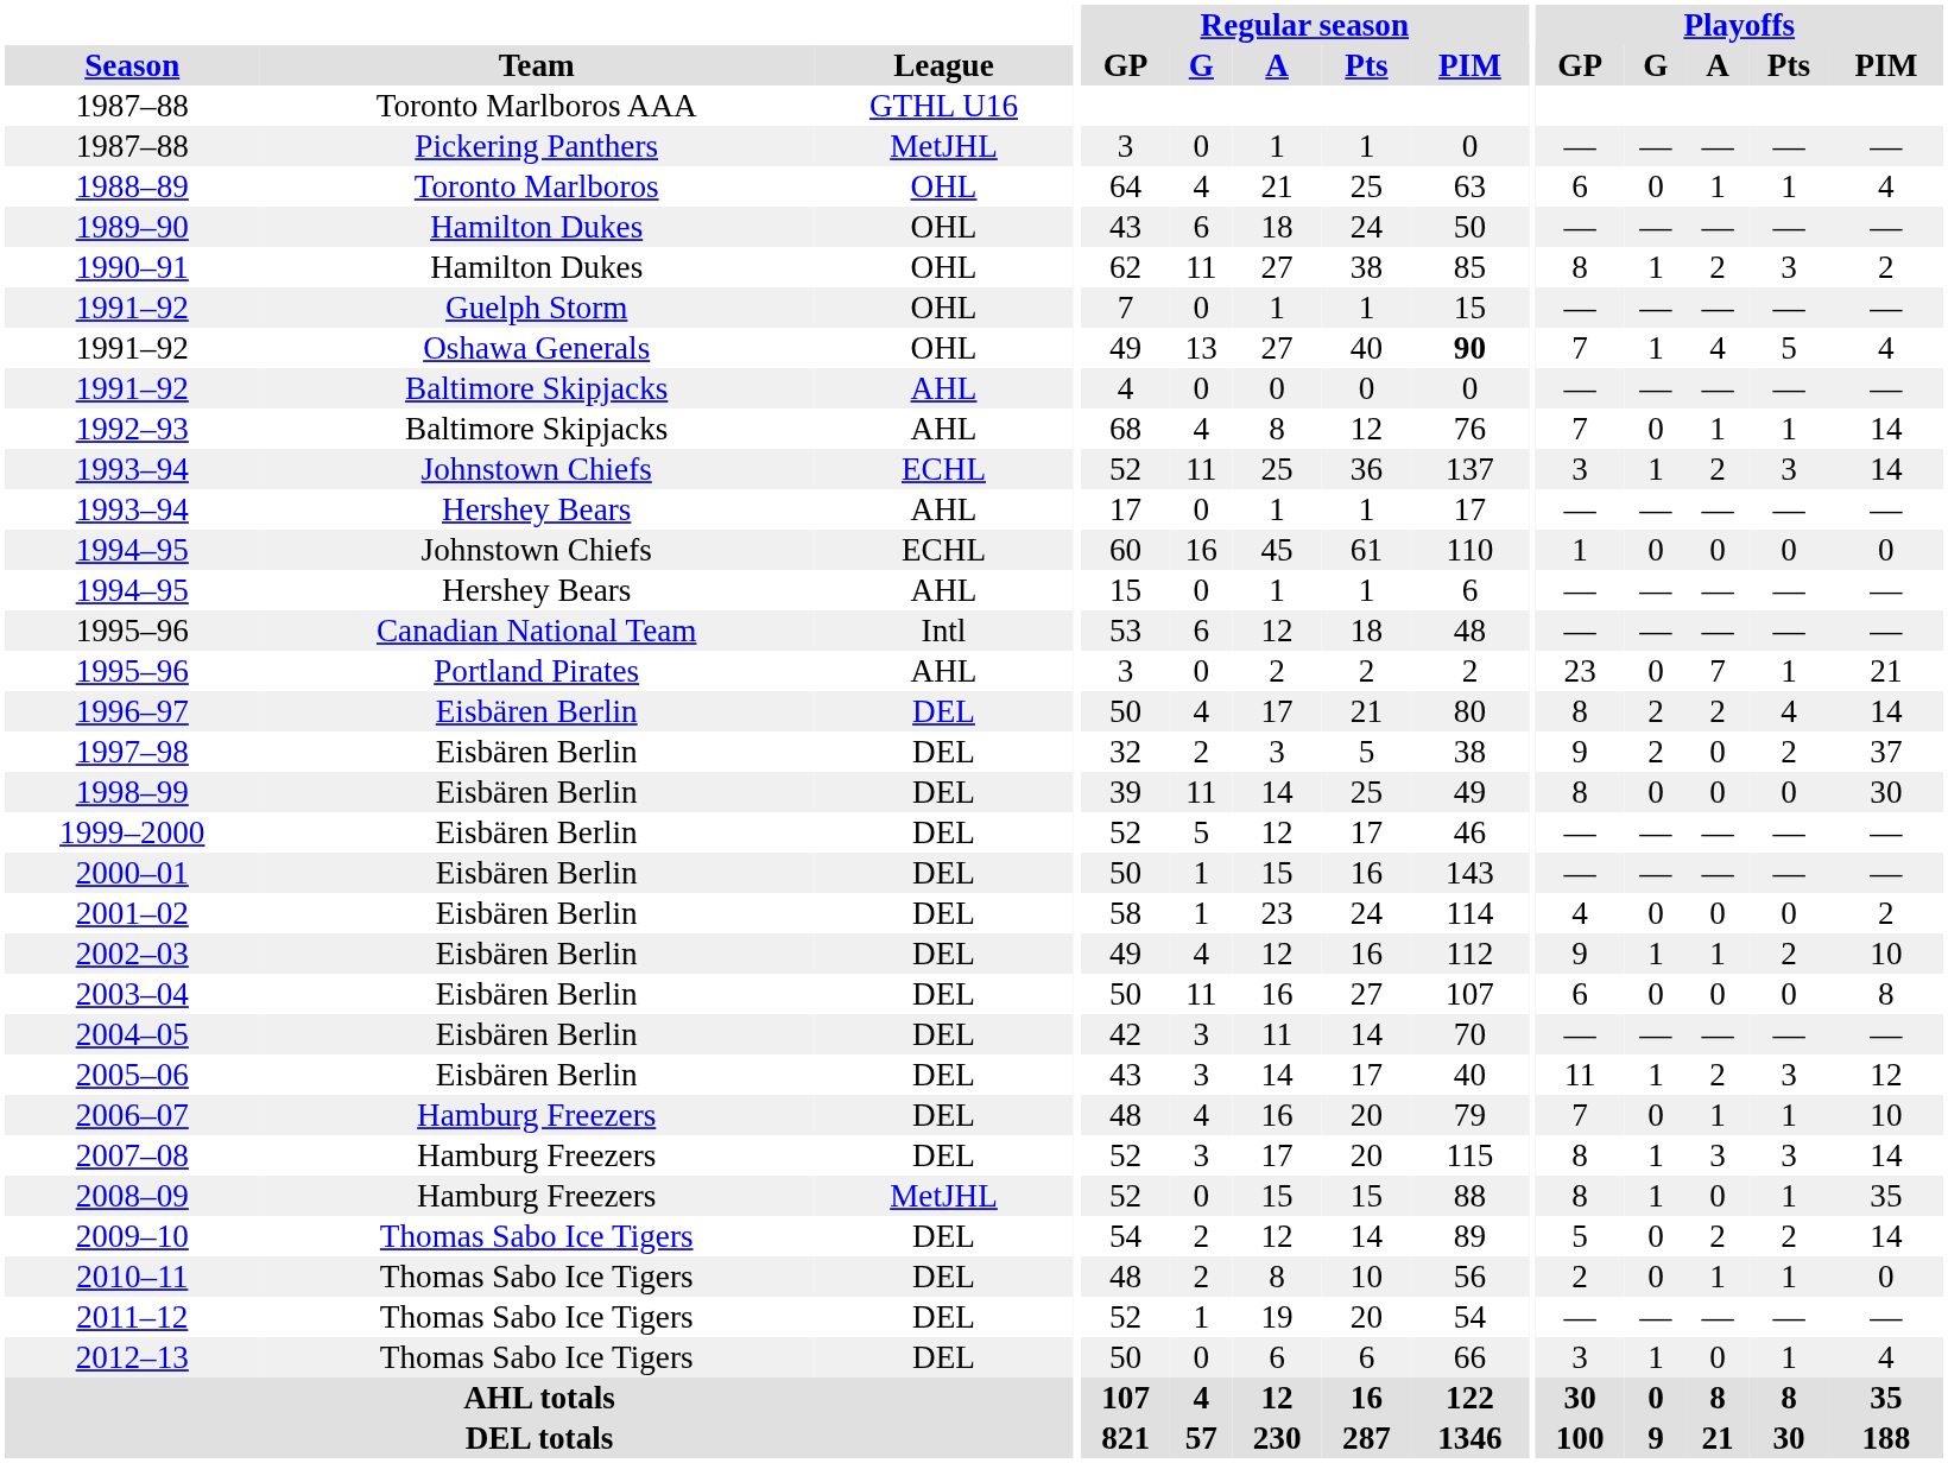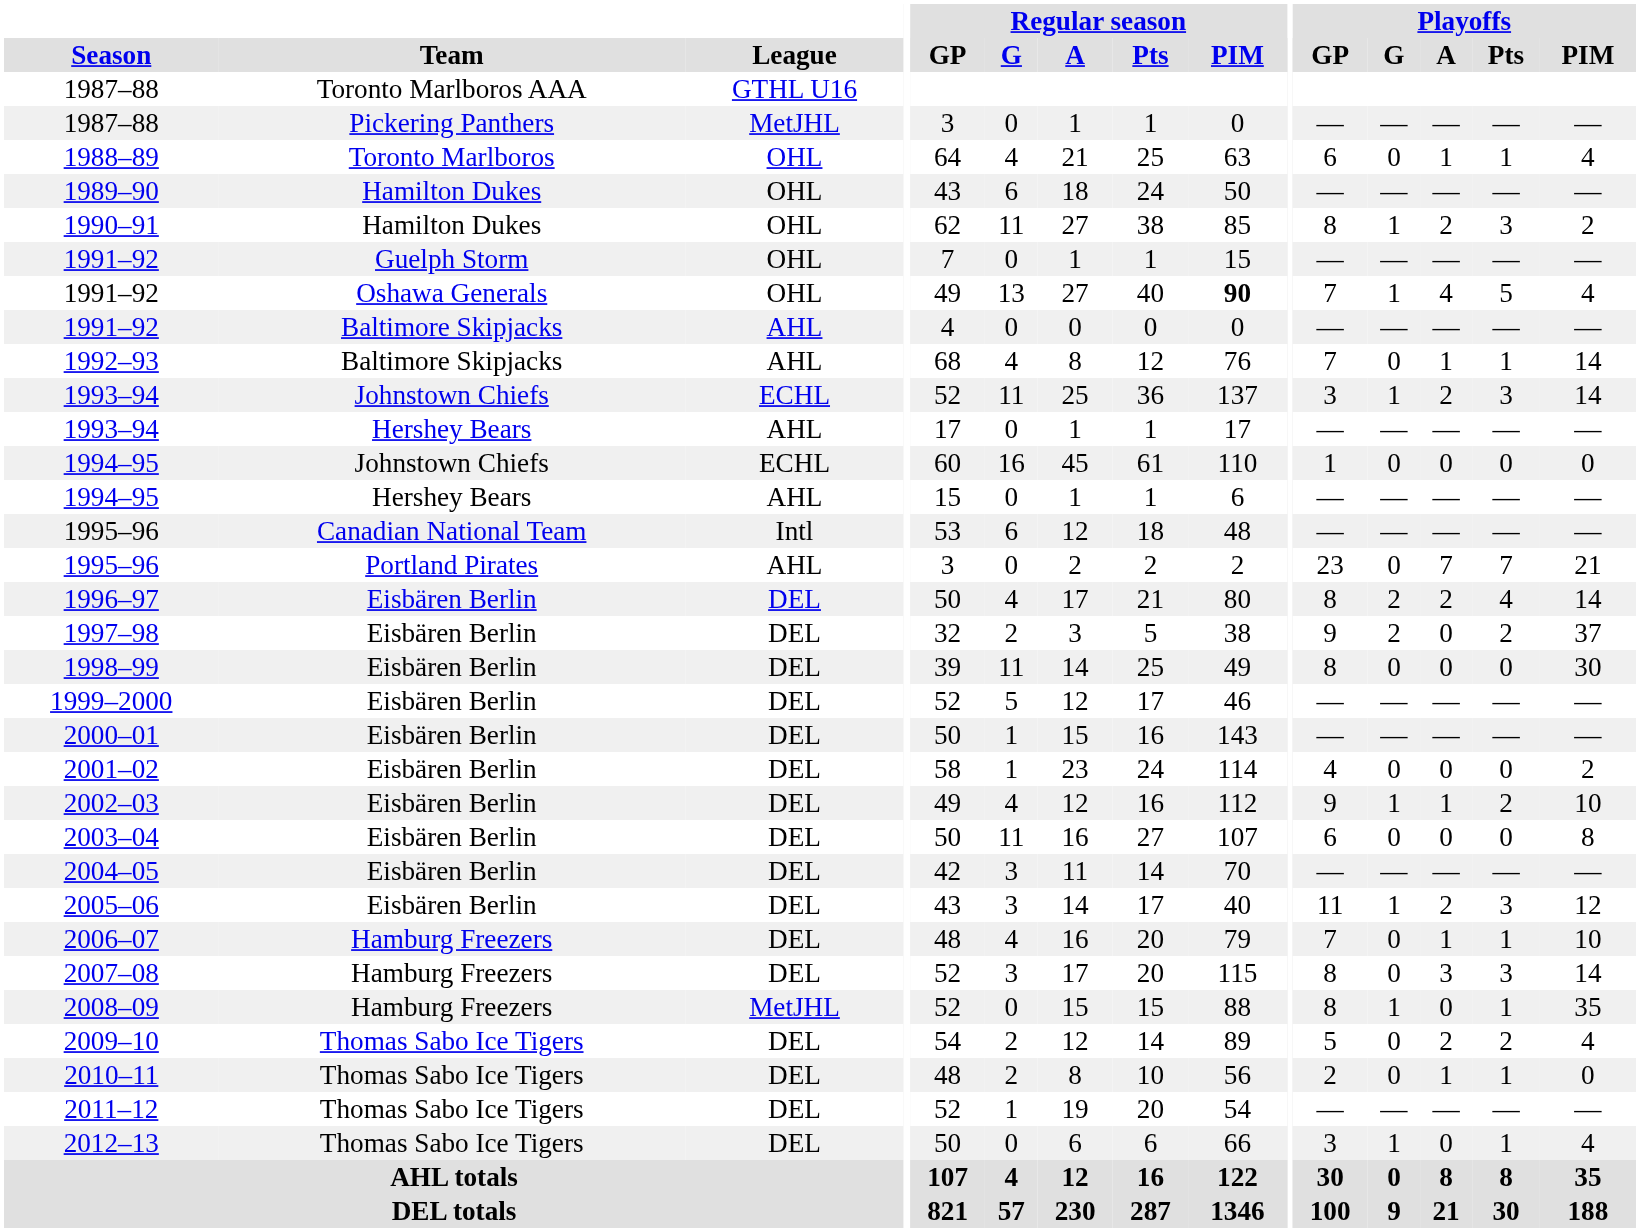 <table border="0" cellpadding="1" cellspacing="0" style="text-align:center; width:60em">
 <tr bgcolor="#e0e0e0">
 <th colspan="3" bgcolor="#ffffff"></th>
 <th rowspan="99" bgcolor="#ffffff"></th>
 <th colspan="5"><a href='#'>Regular season</a></th>
 <th rowspan="99" bgcolor="#ffffff"></th>
 <th colspan="5"><a href='#'>Playoffs</a></th>
 </tr>
 <tr bgcolor="#e0e0e0">
 <th><a href='#'>Season</a></th>
 <th>Team</th>
 <th>League</th>
 <th>GP</th>
 <th><a href='#'>G</a></th>
 <th><a href='#'>A</a></th>
 <th><a href='#'>Pts</a></th>
 <th><a href='#'>PIM</a></th>
 <th>GP</th>
 <th>G</th>
 <th>A</th>
 <th>Pts</th>
 <th>PIM</th>
 </tr>
 <tr>
 <td>1987–88</td>
 <td>Toronto Marlboros AAA</td>
 <td><a href='#'>GTHL U16</a></td>
 <td></td>
 <td></td>
 <td></td>
 <td></td>
 <td></td>
 <td></td>
 <td></td>
 <td></td>
 <td></td>
 <td></td>
 </tr>
 <tr bgcolor="#f0f0f0">
 <td>1987–88</td>
 <td><a href='#'>Pickering Panthers</a></td>
 <td><a href='#'>MetJHL</a></td>
 <td>3</td>
 <td>0</td>
 <td>1</td>
 <td>1</td>
 <td>0</td>
 <td>—</td>
 <td>—</td>
 <td>—</td>
 <td>—</td>
 <td>—</td>
 </tr>
 <tr>
 <td><a href='#'>1988–89</a></td>
 <td><a href='#'>Toronto Marlboros</a></td>
 <td><a href='#'>OHL</a></td>
 <td>64</td>
 <td>4</td>
 <td>21</td>
 <td>25</td>
 <td>63</td>
 <td>6</td>
 <td>0</td>
 <td>1</td>
 <td>1</td>
 <td>4</td>
 </tr>
 <tr bgcolor="#f0f0f0">
 <td><a href='#'>1989–90</a></td>
 <td><a href='#'>Hamilton Dukes</a></td>
 <td>OHL</td>
 <td>43</td>
 <td>6</td>
 <td>18</td>
 <td>24</td>
 <td>50</td>
 <td>—</td>
 <td>—</td>
 <td>—</td>
 <td>—</td>
 <td>—</td>
 </tr>
 <tr>
 <td><a href='#'>1990–91</a></td>
 <td>Hamilton Dukes</td>
 <td>OHL</td>
 <td>62</td>
 <td>11</td>
 <td>27</td>
 <td>38</td>
 <td>85</td>
 <td>8</td>
 <td>1</td>
 <td>2</td>
 <td>3</td>
 <td>2</td>
 </tr>
 <tr bgcolor="#f0f0f0">
 <td><a href='#'>1991–92</a></td>
 <td><a href='#'>Guelph Storm</a></td>
 <td>OHL</td>
 <td>7</td>
 <td>0</td>
 <td>1</td>
 <td>1</td>
 <td>15</td>
 <td>—</td>
 <td>—</td>
 <td>—</td>
 <td>—</td>
 <td>—</td>
 </tr>
 <tr>
 <td>1991–92</td>
 <td><a href='#'>Oshawa Generals</a></td>
 <td>OHL</td>
 <td>49</td>
 <td>13</td>
 <td>27</td>
 <td>40</td>
 <td><strong>90</strong></td>
 <td>7</td>
 <td>1</td>
 <td>4</td>
 <td>5</td>
 <td>4</td>
 </tr>
 <tr bgcolor="#f0f0f0">
 <td><a href='#'>1991–92</a></td>
 <td><a href='#'>Baltimore Skipjacks</a></td>
 <td><a href='#'>AHL</a></td>
 <td>4</td>
 <td>0</td>
 <td>0</td>
 <td>0</td>
 <td>0</td>
 <td>—</td>
 <td>—</td>
 <td>—</td>
 <td>—</td>
 <td>—</td>
 </tr>
 <tr>
 <td><a href='#'>1992–93</a></td>
 <td>Baltimore Skipjacks</td>
 <td>AHL</td>
 <td>68</td>
 <td>4</td>
 <td>8</td>
 <td>12</td>
 <td>76</td>
 <td>7</td>
 <td>0</td>
 <td>1</td>
 <td>1</td>
 <td>14</td>
 </tr>
 <tr bgcolor="#f0f0f0">
 <td><a href='#'>1993–94</a></td>
 <td><a href='#'>Johnstown Chiefs</a></td>
 <td><a href='#'>ECHL</a></td>
 <td>52</td>
 <td>11</td>
 <td>25</td>
 <td>36</td>
 <td>137</td>
 <td>3</td>
 <td>1</td>
 <td>2</td>
 <td>3</td>
 <td>14</td>
 </tr>
 <tr>
 <td><a href='#'>1993–94</a></td>
 <td><a href='#'>Hershey Bears</a></td>
 <td>AHL</td>
 <td>17</td>
 <td>0</td>
 <td>1</td>
 <td>1</td>
 <td>17</td>
 <td>—</td>
 <td>—</td>
 <td>—</td>
 <td>—</td>
 <td>—</td>
 </tr>
 <tr bgcolor="#f0f0f0">
 <td><a href='#'>1994–95</a></td>
 <td>Johnstown Chiefs</td>
 <td>ECHL</td>
 <td>60</td>
 <td>16</td>
 <td>45</td>
 <td>61</td>
 <td>110</td>
 <td>1</td>
 <td>0</td>
 <td>0</td>
 <td>0</td>
 <td>0</td>
 </tr>
 <tr>
 <td><a href='#'>1994–95</a></td>
 <td>Hershey Bears</td>
 <td>AHL</td>
 <td>15</td>
 <td>0</td>
 <td>1</td>
 <td>1</td>
 <td>6</td>
 <td>—</td>
 <td>—</td>
 <td>—</td>
 <td>—</td>
 <td>—</td>
 </tr>
 <tr bgcolor="#f0f0f0">
 <td>1995–96</td>
 <td><a href='#'>Canadian National Team</a></td>
 <td>Intl</td>
 <td>53</td>
 <td>6</td>
 <td>12</td>
 <td>18</td>
 <td>48</td>
 <td>—</td>
 <td>—</td>
 <td>—</td>
 <td>—</td>
 <td>—</td>
 </tr>
 <tr>
 <td><a href='#'>1995–96</a></td>
 <td><a href='#'>Portland Pirates</a></td>
 <td>AHL</td>
 <td>3</td>
 <td>0</td>
 <td>2</td>
 <td>2</td>
 <td>2</td>
 <td>23</td>
 <td>0</td>
 <td>7</td>
-<td>1</td>
+<td>7</td>
 <td>21</td>
 </tr>
 <tr bgcolor="#f0f0f0">
 <td><a href='#'>1996–97</a></td>
 <td><a href='#'>Eisbären Berlin</a></td>
 <td><a href='#'>DEL</a></td>
 <td>50</td>
 <td>4</td>
 <td>17</td>
 <td>21</td>
 <td>80</td>
 <td>8</td>
 <td>2</td>
 <td>2</td>
 <td>4</td>
 <td>14</td>
 </tr>
 <tr>
 <td><a href='#'>1997–98</a></td>
 <td>Eisbären Berlin</td>
 <td>DEL</td>
 <td>32</td>
 <td>2</td>
 <td>3</td>
 <td>5</td>
 <td>38</td>
 <td>9</td>
 <td>2</td>
 <td>0</td>
 <td>2</td>
 <td>37</td>
 </tr>
 <tr bgcolor="#f0f0f0">
 <td><a href='#'>1998–99</a></td>
 <td>Eisbären Berlin</td>
 <td>DEL</td>
 <td>39</td>
 <td>11</td>
 <td>14</td>
 <td>25</td>
 <td>49</td>
 <td>8</td>
 <td>0</td>
 <td>0</td>
 <td>0</td>
 <td>30</td>
 </tr>
 <tr>
 <td><a href='#'>1999–2000</a></td>
 <td>Eisbären Berlin</td>
 <td>DEL</td>
 <td>52</td>
 <td>5</td>
 <td>12</td>
 <td>17</td>
 <td>46</td>
 <td>—</td>
 <td>—</td>
 <td>—</td>
 <td>—</td>
 <td>—</td>
 </tr>
 <tr bgcolor="#f0f0f0">
 <td><a href='#'>2000–01</a></td>
 <td>Eisbären Berlin</td>
 <td>DEL</td>
 <td>50</td>
 <td>1</td>
 <td>15</td>
 <td>16</td>
 <td>143</td>
 <td>—</td>
 <td>—</td>
 <td>—</td>
 <td>—</td>
 <td>—</td>
 </tr>
 <tr>
 <td><a href='#'>2001–02</a></td>
 <td>Eisbären Berlin</td>
 <td>DEL</td>
 <td>58</td>
 <td>1</td>
 <td>23</td>
 <td>24</td>
 <td>114</td>
 <td>4</td>
 <td>0</td>
 <td>0</td>
 <td>0</td>
 <td>2</td>
 </tr>
 <tr bgcolor="#f0f0f0">
 <td><a href='#'>2002–03</a></td>
 <td>Eisbären Berlin</td>
 <td>DEL</td>
 <td>49</td>
 <td>4</td>
 <td>12</td>
 <td>16</td>
 <td>112</td>
 <td>9</td>
 <td>1</td>
 <td>1</td>
 <td>2</td>
 <td>10</td>
 </tr>
 <tr>
 <td><a href='#'>2003–04</a></td>
 <td>Eisbären Berlin</td>
 <td>DEL</td>
 <td>50</td>
 <td>11</td>
 <td>16</td>
 <td>27</td>
 <td>107</td>
 <td>6</td>
 <td>0</td>
 <td>0</td>
 <td>0</td>
 <td>8</td>
 </tr>
 <tr bgcolor="#f0f0f0">
 <td><a href='#'>2004–05</a></td>
 <td>Eisbären Berlin</td>
 <td>DEL</td>
 <td>42</td>
 <td>3</td>
 <td>11</td>
 <td>14</td>
 <td>70</td>
 <td>—</td>
 <td>—</td>
 <td>—</td>
 <td>—</td>
 <td>—</td>
 </tr>
 <tr>
 <td><a href='#'>2005–06</a></td>
 <td>Eisbären Berlin</td>
 <td>DEL</td>
 <td>43</td>
 <td>3</td>
 <td>14</td>
 <td>17</td>
 <td>40</td>
 <td>11</td>
 <td>1</td>
 <td>2</td>
 <td>3</td>
 <td>12</td>
 </tr>
 <tr bgcolor="#f0f0f0">
 <td><a href='#'>2006–07</a></td>
 <td><a href='#'>Hamburg Freezers</a></td>
 <td>DEL</td>
 <td>48</td>
 <td>4</td>
 <td>16</td>
 <td>20</td>
 <td>79</td>
 <td>7</td>
 <td>0</td>
 <td>1</td>
 <td>1</td>
 <td>10</td>
 </tr>
 <tr>
 <td><a href='#'>2007–08</a></td>
 <td>Hamburg Freezers</td>
 <td>DEL</td>
 <td>52</td>
 <td>3</td>
 <td>17</td>
 <td>20</td>
 <td>115</td>
 <td>8</td>
-<td>1</td>
+<td>0</td>
 <td>3</td>
 <td>3</td>
 <td>14</td>
 </tr>
 <tr bgcolor="#f0f0f0">
 <td><a href='#'>2008–09</a></td>
 <td>Hamburg Freezers</td>
 <td><a href='#'>MetJHL</a></td>
 <td>52</td>
 <td>0</td>
 <td>15</td>
 <td>15</td>
 <td>88</td>
 <td>8</td>
 <td>1</td>
 <td>0</td>
 <td>1</td>
 <td>35</td>
 </tr>
 <tr>
 <td><a href='#'>2009–10</a></td>
 <td><a href='#'>Thomas Sabo Ice Tigers</a></td>
 <td>DEL</td>
 <td>54</td>
 <td>2</td>
 <td>12</td>
 <td>14</td>
 <td>89</td>
 <td>5</td>
 <td>0</td>
 <td>2</td>
 <td>2</td>
-<td>14</td>
+<td>4</td>
 </tr>
 <tr bgcolor="#f0f0f0">
 <td><a href='#'>2010–11</a></td>
 <td>Thomas Sabo Ice Tigers</td>
 <td>DEL</td>
 <td>48</td>
 <td>2</td>
 <td>8</td>
 <td>10</td>
 <td>56</td>
 <td>2</td>
 <td>0</td>
 <td>1</td>
 <td>1</td>
 <td>0</td>
 </tr>
 <tr>
 <td><a href='#'>2011–12</a></td>
 <td>Thomas Sabo Ice Tigers</td>
 <td>DEL</td>
 <td>52</td>
 <td>1</td>
 <td>19</td>
 <td>20</td>
 <td>54</td>
 <td>—</td>
 <td>—</td>
 <td>—</td>
 <td>—</td>
 <td>—</td>
 </tr>
 <tr bgcolor="#f0f0f0">
 <td><a href='#'>2012–13</a></td>
 <td>Thomas Sabo Ice Tigers</td>
 <td>DEL</td>
 <td>50</td>
 <td>0</td>
 <td>6</td>
 <td>6</td>
 <td>66</td>
 <td>3</td>
 <td>1</td>
 <td>0</td>
 <td>1</td>
 <td>4</td>
 </tr>
 <tr bgcolor="#e0e0e0">
 <th colspan="3">AHL totals</th>
 <th>107</th>
 <th>4</th>
 <th>12</th>
 <th>16</th>
 <th>122</th>
 <th>30</th>
 <th>0</th>
 <th>8</th>
 <th>8</th>
 <th>35</th>
 </tr>
 <tr bgcolor="#e0e0e0">
 <th colspan="3">DEL totals</th>
 <th>821</th>
 <th>57</th>
 <th>230</th>
 <th>287</th>
 <th>1346</th>
 <th>100</th>
 <th>9</th>
 <th>21</th>
 <th>30</th>
 <th>188</th>
 </tr>
 </table>
